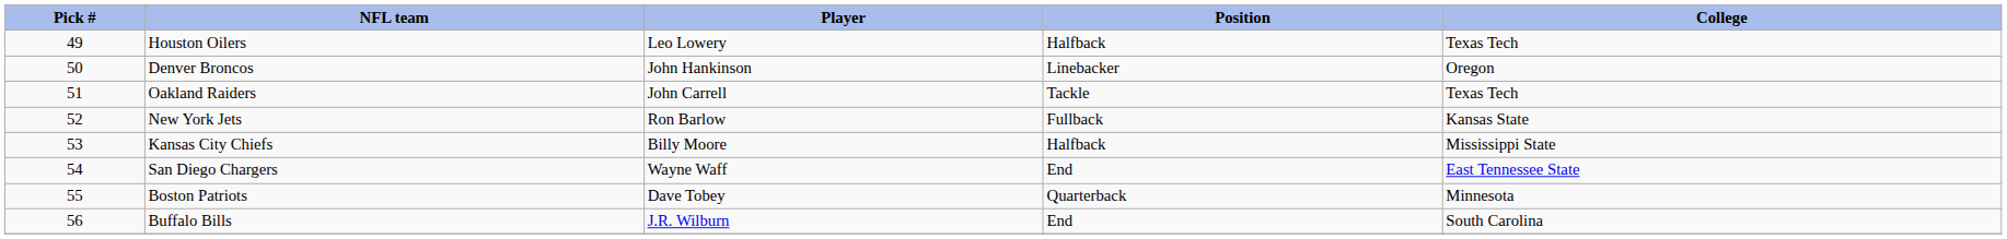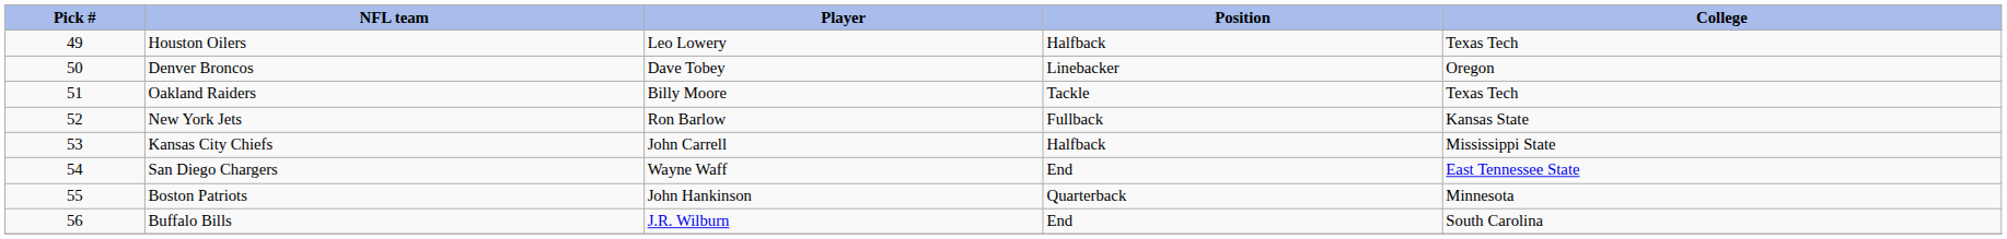 <table class="wikitable sortable sortable" style="width: 100%">
 <tr>
 <th style="background:#A8BDEC;" width=7%>Pick #</th>
 <th width=25% style="background:#A8BDEC;">NFL team</th>
 <th width=20% style="background:#A8BDEC;">Player</th>
 <th width=20% style="background:#A8BDEC;">Position</th>
 <th style="background:#A8BDEC;">College</th>
 </tr>
 <tr>
 <td align=center>49</td>
 <td>Houston Oilers</td>
 <td>Leo Lowery</td>
 <td>Halfback</td>
 <td>Texas Tech</td>
 </tr>
 <tr>
 <td align=center>50</td>
 <td>Denver Broncos</td>
-<td John Hankinson (American football)>John Hankinson</td>
+<td Dave Tobey (American football)>Dave Tobey</td>
 <td>Linebacker</td>
 <td>Oregon</td>
 </tr>
 <tr>
 <td align=center>51</td>
 <td>Oakland Raiders</td>
-<td John Carrell (American football)>John Carrell</td>
+<td Billy Moore (American football)>Billy Moore</td>
 <td>Tackle</td>
 <td>Texas Tech</td>
 </tr>
 <tr>
 <td align=center>52</td>
 <td>New York Jets</td>
 <td>Ron Barlow</td>
 <td>Fullback</td>
 <td>Kansas State</td>
 </tr>
 <tr>
 <td align=center>53</td>
 <td>Kansas City Chiefs</td>
-<td Billy Moore (American football)>Billy Moore</td>
+<td John Carrell (American football)>John Carrell</td>
 <td>Halfback</td>
 <td>Mississippi State</td>
 </tr>
 <tr>
 <td align=center>54</td>
 <td>San Diego Chargers</td>
 <td>Wayne Waff</td>
 <td>End</td>
 <td><a href='#'>East Tennessee State</a></td>
 </tr>
 <tr>
 <td align=center>55</td>
 <td>Boston Patriots</td>
-<td Dave Tobey (American football)>Dave Tobey</td>
+<td John Hankinson (American football)>John Hankinson</td>
 <td>Quarterback</td>
 <td>Minnesota</td>
 </tr>
 <tr>
 <td align=center>56</td>
 <td>Buffalo Bills</td>
 <td><a href='#'>J.R. Wilburn</a></td>
 <td>End</td>
 <td>South Carolina</td>
 </tr>
 <tr>
 </tr>
 </table>
